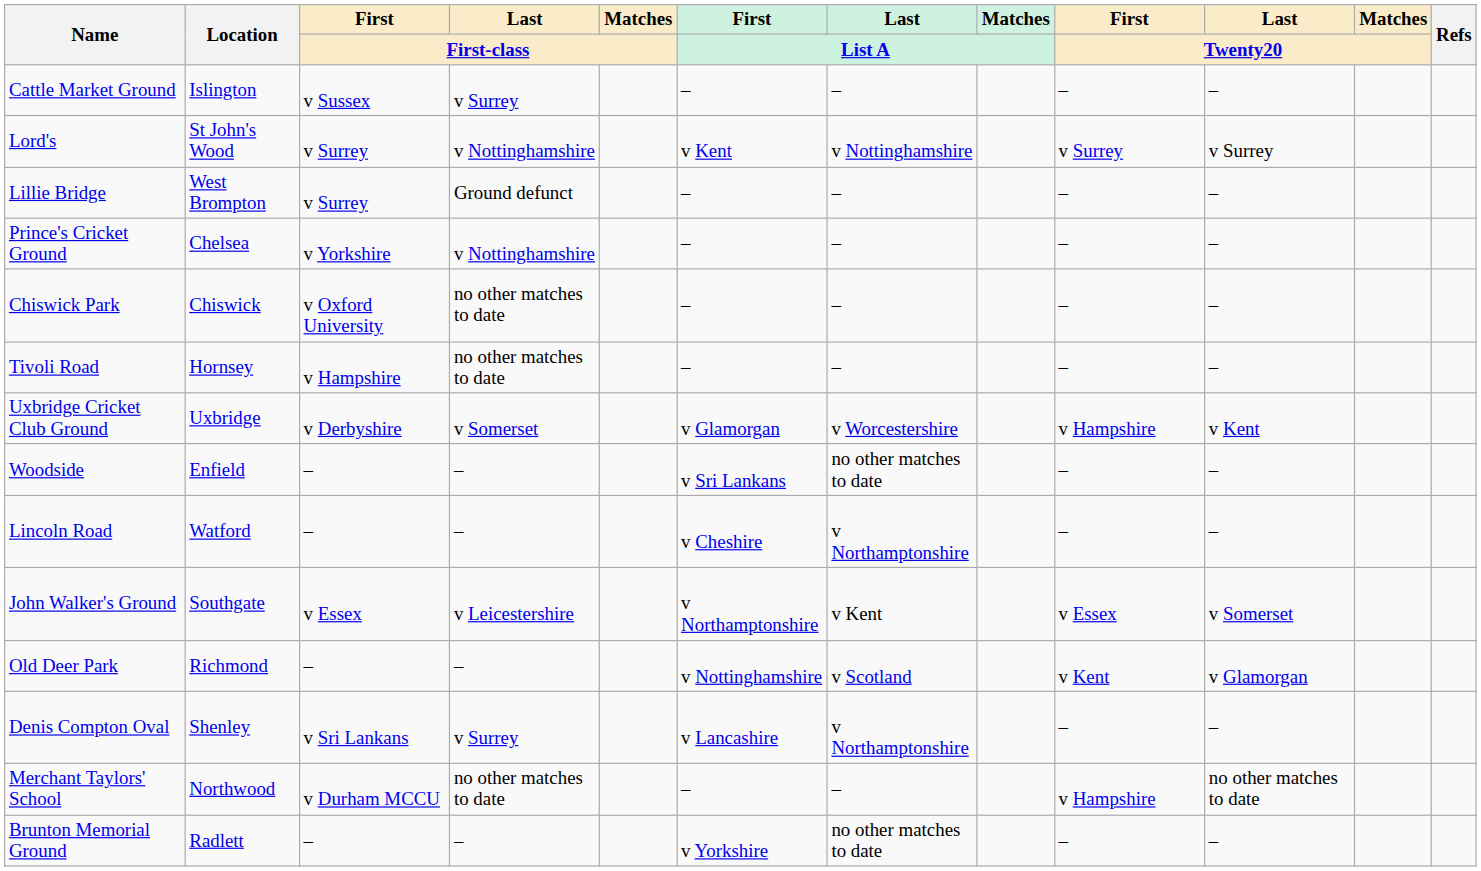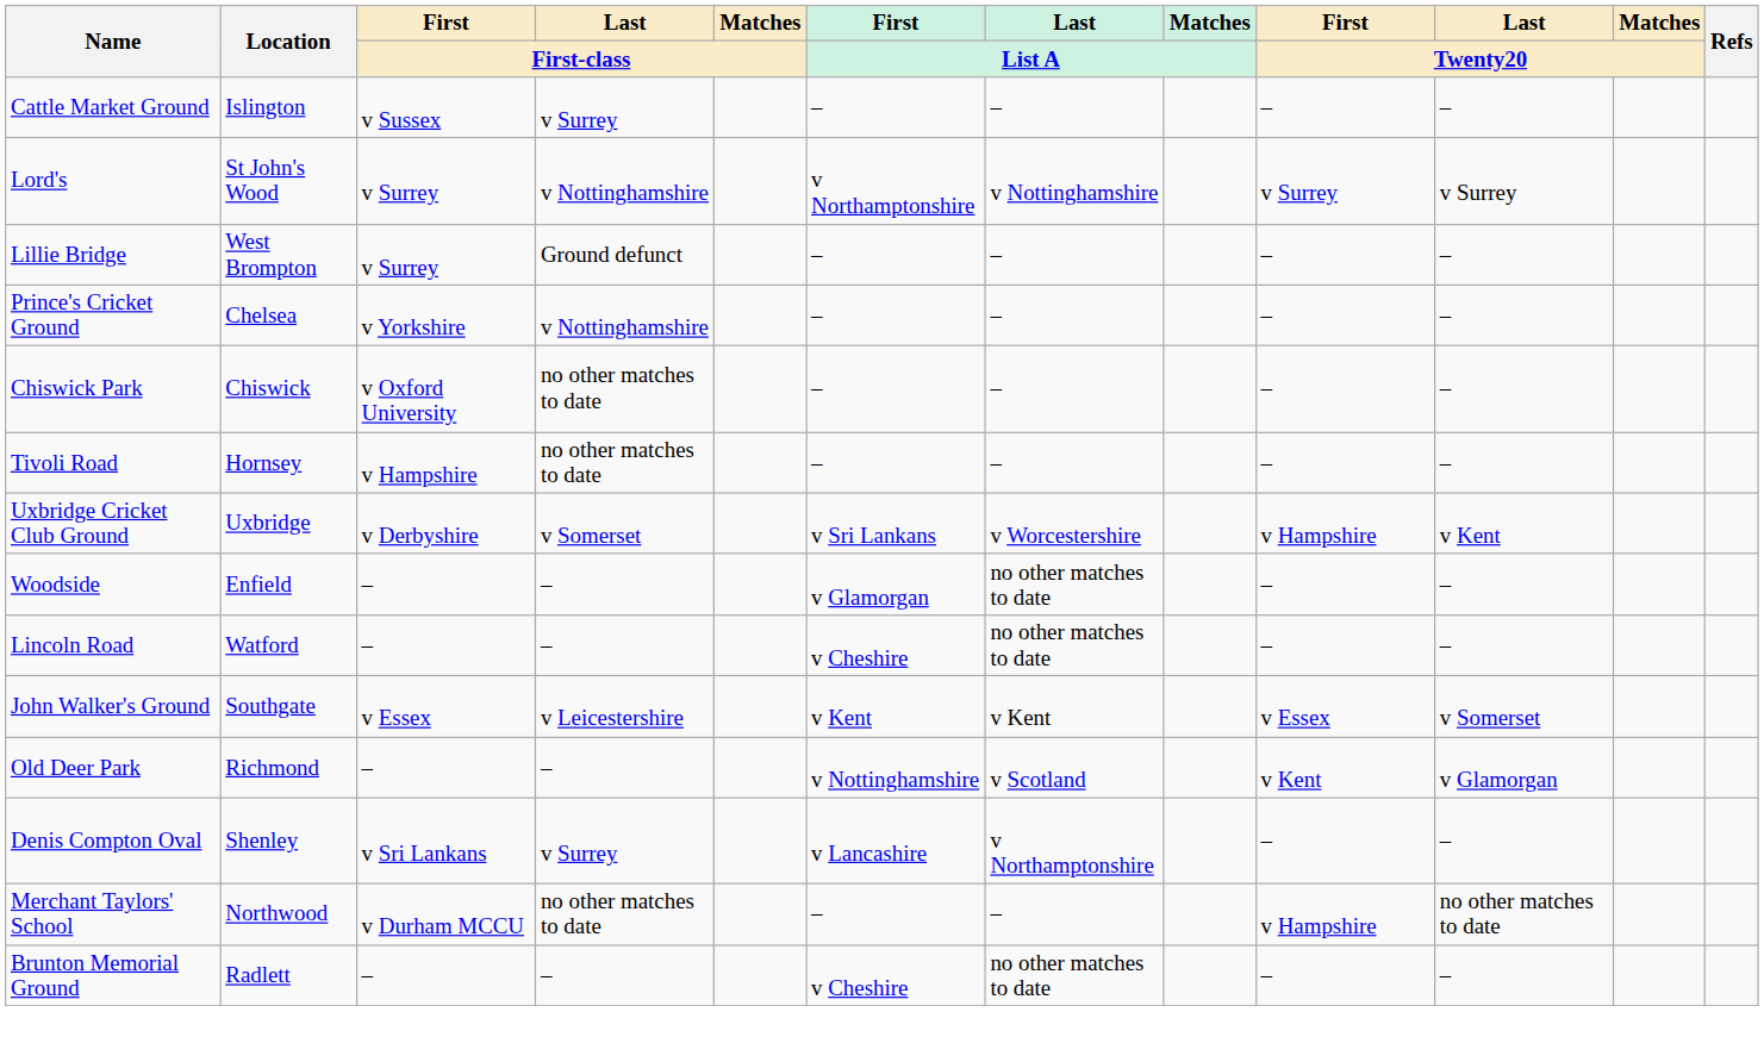 <table class="wikitable sortable">
 <tr>
 <th rowspan="2">Name</th>
 <th rowspan="2">Location</th>
 <th width="120" class="unsortable" style="background:#faecc8">First</th>
 <th width="120" class="unsortable" style="background:#faecc8">Last</th>
 <th style="background:#faecc8">Matches</th>
 <th width="120" class="unsortable" style="background:#cef2e0">First</th>
 <th width="120" class="unsortable" style="background:#cef2e0">Last</th>
 <th style="background:#cef2e0">Matches</th>
 <th width="120" class="unsortable" style="background:#faecc8">First</th>
 <th width="120" class="unsortable" style="background:#faecc8">Last</th>
 <th style="background:#faecc8">Matches</th>
 <th rowspan="2" class="unsortable">Refs</th>
 </tr>
 <tr class="unsortable">
 <th colspan="3" style="background:#faecc8"><a href='#'>First-class</a></th>
 <th colspan="3" style="background:#cef2e0"><a href='#'>List A</a></th>
 <th colspan="3" style="background:#faecc8"><a href='#'>Twenty20</a></th>
 </tr>
 <tr>
 <td><a href='#'>Cattle Market Ground</a></td>
 <td><a href='#'>Islington</a></td>
 <td><br>v <a href='#'>Sussex</a></td>
 <td><br>v <a href='#'>Surrey</a></td>
 <td></td>
 <td>–</td>
 <td>–</td>
 <td></td>
 <td>–</td>
 <td>–</td>
 <td></td>
 <td></td>
 </tr>
 <tr>
 <td><a href='#'>Lord's</a><br></td>
 <td><a href='#'>St John's Wood</a></td>
 <td><br>v <a href='#'>Surrey</a></td>
 <td><br>v <a href='#'>Nottinghamshire</a></td>
 <td></td>
-<td><br>v <a href='#'>Kent</a></td>
+<td><br>v <a href='#'>Northamptonshire</a></td>
 <td><br>v <a href='#'>Nottinghamshire</a></td>
 <td></td>
 <td><br>v <a href='#'>Surrey</a></td>
 <td><br>v Surrey</td>
 <td></td>
 <td></td>
 </tr>
 <tr>
 <td><a href='#'>Lillie Bridge</a></td>
 <td><a href='#'>West Brompton</a></td>
 <td><br>v <a href='#'>Surrey</a></td>
 <td>Ground defunct</td>
 <td></td>
 <td>–</td>
 <td>–</td>
 <td></td>
 <td>–</td>
 <td>–</td>
 <td></td>
 <td></td>
 </tr>
 <tr>
 <td><a href='#'>Prince's Cricket Ground</a></td>
 <td><a href='#'>Chelsea</a></td>
 <td><br>v <a href='#'>Yorkshire</a></td>
 <td><br>v <a href='#'>Nottinghamshire</a></td>
 <td></td>
 <td>–</td>
 <td>–</td>
 <td></td>
 <td>–</td>
 <td>–</td>
 <td></td>
 <td></td>
 </tr>
 <tr>
 <td><a href='#'>Chiswick Park</a></td>
 <td><a href='#'>Chiswick</a></td>
 <td><br>v <a href='#'>Oxford University</a></td>
 <td>no other matches to date</td>
 <td></td>
 <td>–</td>
 <td>–</td>
 <td></td>
 <td>–</td>
 <td>–</td>
 <td></td>
 <td></td>
 </tr>
 <tr>
 <td><a href='#'>Tivoli Road</a></td>
 <td><a href='#'>Hornsey</a></td>
 <td><br>v <a href='#'>Hampshire</a></td>
 <td>no other matches to date</td>
 <td></td>
 <td>–</td>
 <td>–</td>
 <td></td>
 <td>–</td>
 <td>–</td>
 <td></td>
 <td></td>
 </tr>
 <tr>
 <td><a href='#'>Uxbridge Cricket Club Ground</a><br></td>
 <td><a href='#'>Uxbridge</a></td>
 <td><br>v <a href='#'>Derbyshire</a></td>
 <td><br>v <a href='#'>Somerset</a></td>
 <td></td>
-<td><br>v <a href='#'>Glamorgan</a></td>
+<td><br>v <a href='#'>Sri Lankans</a></td>
 <td><br>v <a href='#'>Worcestershire</a></td>
 <td></td>
 <td><br>v <a href='#'>Hampshire</a></td>
 <td><br>v <a href='#'>Kent</a></td>
 <td></td>
 <td></td>
 </tr>
 <tr>
 <td><a href='#'>Woodside</a><br></td>
 <td><a href='#'>Enfield</a></td>
 <td>–</td>
 <td>–</td>
 <td></td>
-<td><br>v <a href='#'>Sri Lankans</a></td>
+<td><br>v <a href='#'>Glamorgan</a></td>
 <td>no other matches to date</td>
 <td></td>
 <td>–</td>
 <td>–</td>
 <td></td>
 <td></td>
 </tr>
 <tr>
 <td><a href='#'>Lincoln Road</a><br></td>
 <td><a href='#'>Watford</a></td>
 <td>–</td>
 <td>–</td>
 <td></td>
 <td><br>v <a href='#'>Cheshire</a></td>
-<td><br>v <a href='#'>Northamptonshire</a></td>
+<td>no other matches to date</td>
 <td></td>
 <td>–</td>
 <td>–</td>
 <td></td>
 <td></td>
 </tr>
 <tr>
 <td><a href='#'>John Walker's Ground</a><br></td>
 <td><a href='#'>Southgate</a></td>
 <td><br>v <a href='#'>Essex</a></td>
 <td><br>v <a href='#'>Leicestershire</a></td>
 <td></td>
-<td><br>v <a href='#'>Northamptonshire</a></td>
+<td><br>v <a href='#'>Kent</a></td>
 <td><br>v Kent</td>
 <td></td>
 <td><br>v <a href='#'>Essex</a></td>
 <td><br>v <a href='#'>Somerset</a></td>
 <td></td>
 <td></td>
 </tr>
 <tr>
 <td><a href='#'>Old Deer Park</a><br></td>
 <td><a href='#'>Richmond</a></td>
 <td>–</td>
 <td>–</td>
 <td></td>
 <td><br>v <a href='#'>Nottinghamshire</a></td>
 <td><br>v <a href='#'>Scotland</a></td>
 <td></td>
 <td><br>v <a href='#'>Kent</a></td>
 <td><br>v <a href='#'>Glamorgan</a></td>
 <td></td>
 <td></td>
 </tr>
 <tr>
 <td><a href='#'>Denis Compton Oval</a><br></td>
 <td><a href='#'>Shenley</a></td>
 <td><br>v <a href='#'>Sri Lankans</a></td>
 <td><br>v <a href='#'>Surrey</a></td>
 <td></td>
 <td><br>v <a href='#'>Lancashire</a></td>
 <td><br>v <a href='#'>Northamptonshire</a></td>
 <td></td>
 <td>–</td>
 <td>–</td>
 <td></td>
 <td></td>
 </tr>
 <tr>
 <td><a href='#'>Merchant Taylors' School</a><br></td>
 <td><a href='#'>Northwood</a></td>
 <td><br>v <a href='#'>Durham MCCU</a></td>
 <td>no other matches to date</td>
 <td></td>
 <td>–</td>
 <td>–</td>
 <td></td>
 <td><br>v <a href='#'>Hampshire</a></td>
 <td>no other matches to date</td>
 <td></td>
 <td></td>
 </tr>
 <tr>
 <td><a href='#'>Brunton Memorial Ground</a><br></td>
 <td><a href='#'>Radlett</a></td>
 <td>–</td>
 <td>–</td>
 <td></td>
-<td><br>v <a href='#'>Yorkshire</a></td>
+<td><br>v <a href='#'>Cheshire</a></td>
 <td>no other matches to date</td>
 <td></td>
 <td>–</td>
 <td>–</td>
 <td></td>
 <td></td>
 </tr>
 </table>
